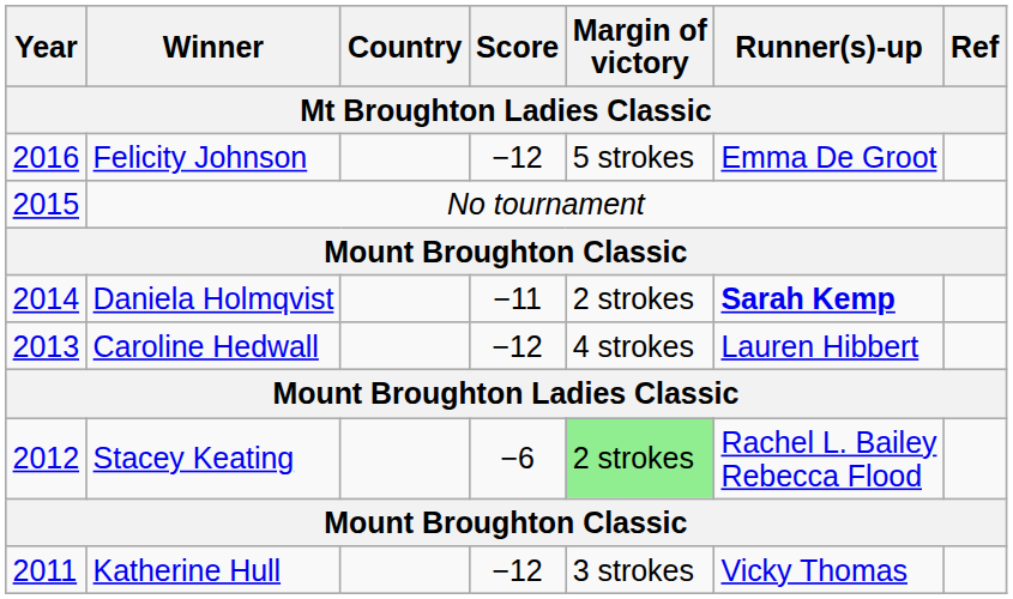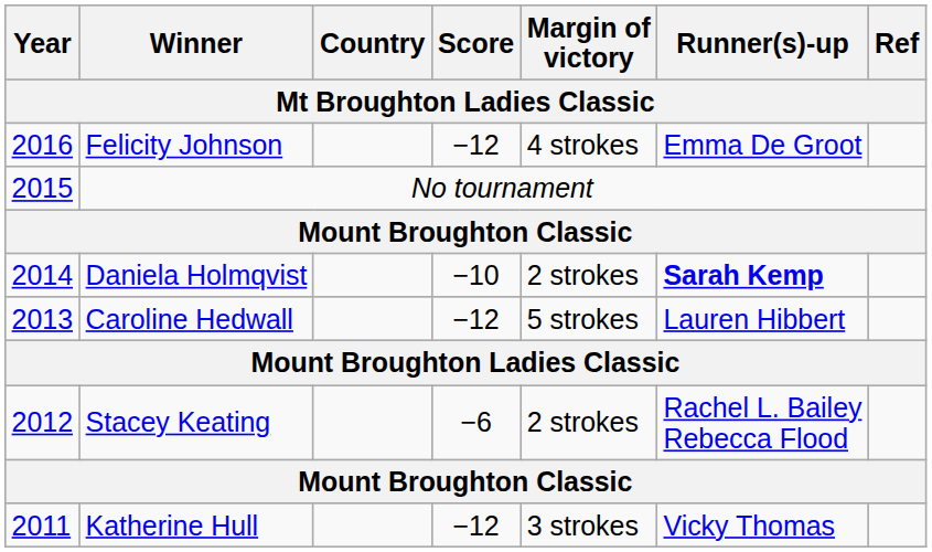 <table class=wikitable style="font-size:95%">
 <tr>
 <th>Year</th>
 <th>Winner</th>
 <th>Country</th>
 <th>Score</th>
 <th>Margin of<br>victory</th>
 <th>Runner(s)-up</th>
 <th>Ref</th>
 </tr>
 <tr>
 <th colspan=7>Mt Broughton Ladies Classic</th>
 </tr>
 <tr>
 <td><a href='#'>2016</a></td>
 <td><a href='#'>Felicity Johnson</a></td>
 <td></td>
 <td align=center>−12</td>
-<td>5 strokes</td>
+<td>4 strokes</td>
 <td> <a href='#'>Emma De Groot</a></td>
 <td></td>
 </tr>
 <tr>
 <td><a href='#'>2015</a></td>
 <td colspan=6 align=center><em>No tournament</em></td>
 </tr>
 <tr>
 <th colspan=7>Mount Broughton Classic</th>
 </tr>
 <tr>
 <td><a href='#'>2014</a></td>
 <td><a href='#'>Daniela Holmqvist</a></td>
 <td></td>
-<td align=center>−11</td>
+<td align=center>−10</td>
 <td>2 strokes</td>
 <td><strong> <a href='#'>Sarah Kemp</a></strong></td>
 <td></td>
 </tr>
 <tr>
 <td><a href='#'>2013</a></td>
 <td><a href='#'>Caroline Hedwall</a></td>
 <td></td>
 <td align=center>−12</td>
-<td>4 strokes</td>
+<td>5 strokes</td>
 <td> <a href='#'>Lauren Hibbert</a></td>
 <td></td>
 </tr>
 <tr>
 <th colspan=7>Mount Broughton Ladies Classic</th>
 </tr>
 <tr>
 <td><a href='#'>2012</a></td>
 <td><a href='#'>Stacey Keating</a></td>
 <td></td>
 <td align=center>−6</td>
-<td style="background: lightgreen;">2 strokes</td>
+<td>2 strokes</td>
 <td> <a href='#'>Rachel L. Bailey</a><br> <a href='#'>Rebecca Flood</a></td>
 <td></td>
 </tr>
 <tr>
 <th colspan=7>Mount Broughton Classic</th>
 </tr>
 <tr>
 <td><a href='#'>2011</a></td>
 <td><a href='#'>Katherine Hull</a></td>
 <td></td>
 <td align=center>−12</td>
 <td>3 strokes</td>
 <td> <a href='#'>Vicky Thomas</a></td>
 <td></td>
 </tr>
 </table>
